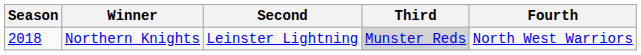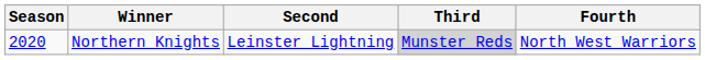 <table class="wikitable">
 <tr style="background:#efefef;">
 <th>Season</th>
 <th>Winner</th>
 <th>Second</th>
 <th>Third</th>
 <th>Fourth</th>
 </tr>
 <tr>
-<td><a href='#'>2018</a></td>
+<td><a href='#'>2020</a></td>
 <td><a href='#'>Northern Knights</a></td>
 <td><a href='#'>Leinster Lightning</a></td>
 <td style="background: lightgrey;"><a href='#'>Munster Reds</a></td>
 <td><a href='#'>North West Warriors</a></td>
 </tr>
 </table>
